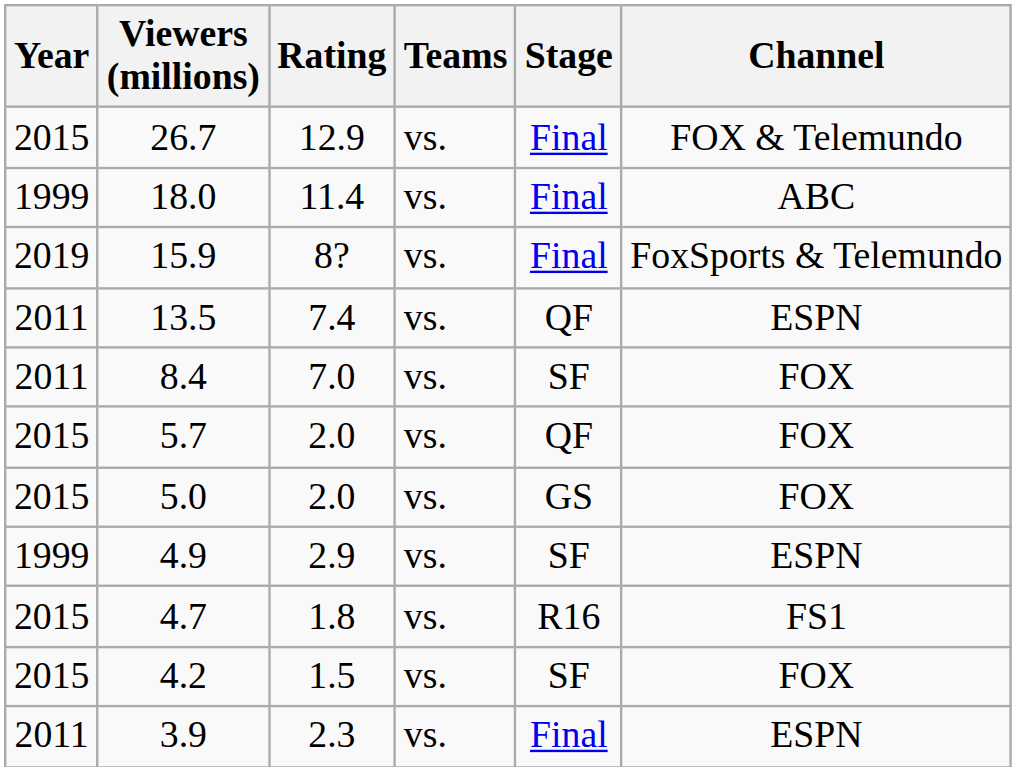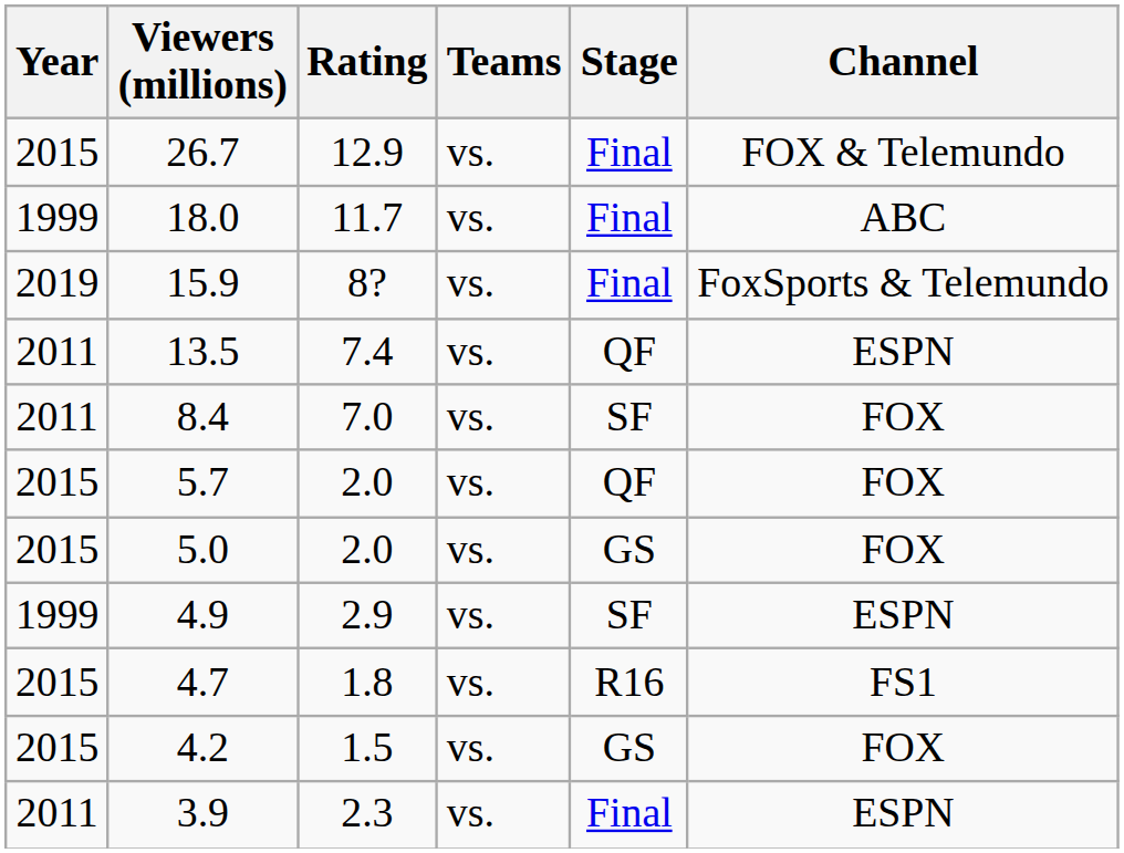 <table class="wikitable sortable"  style="text-align: center;">
 <tr>
 <th>Year</th>
 <th>Viewers <br> (millions)</th>
 <th>Rating</th>
 <th>Teams</th>
 <th>Stage</th>
 <th>Channel</th>
 </tr>
 <tr>
 <td>2015</td>
 <td>26.7</td>
 <td>12.9</td>
 <td align=left> vs. </td>
 <td><a href='#'>Final</a></td>
 <td>FOX & Telemundo</td>
 </tr>
 <tr>
 <td>1999</td>
 <td>18.0</td>
-<td>11.4</td>
+<td>11.7</td>
 <td align=left> vs. </td>
 <td><a href='#'>Final</a></td>
 <td>ABC</td>
 </tr>
 <tr>
 <td>2019</td>
 <td>15.9</td>
 <td>8?</td>
 <td align=left> vs. </td>
 <td><a href='#'>Final</a></td>
 <td>FoxSports & Telemundo</td>
 </tr>
 <tr>
 <td>2011</td>
 <td>13.5</td>
 <td>7.4</td>
 <td align=left> vs. </td>
 <td>QF</td>
 <td>ESPN</td>
 </tr>
 <tr>
 <td>2011</td>
 <td>8.4</td>
 <td>7.0</td>
 <td align=left> vs. </td>
 <td>SF</td>
 <td>FOX</td>
 </tr>
 <tr>
 <td>2015</td>
 <td>5.7</td>
 <td>2.0</td>
 <td align=left> vs. </td>
 <td>QF</td>
 <td>FOX</td>
 </tr>
 <tr>
 <td>2015</td>
 <td>5.0</td>
 <td>2.0</td>
 <td align=left> vs. </td>
 <td>GS</td>
 <td>FOX</td>
 </tr>
 <tr>
 <td>1999</td>
 <td>4.9</td>
 <td>2.9</td>
 <td align=left> vs. </td>
 <td>SF</td>
 <td>ESPN</td>
 </tr>
 <tr>
 <td>2015</td>
 <td>4.7</td>
 <td>1.8</td>
 <td align=left> vs. </td>
 <td>R16</td>
 <td>FS1</td>
 </tr>
 <tr>
 <td>2015</td>
 <td>4.2</td>
 <td>1.5</td>
 <td align=left> vs. </td>
-<td>SF</td>
+<td>GS</td>
 <td>FOX</td>
 </tr>
 <tr>
 <td>2011</td>
 <td>3.9</td>
 <td>2.3</td>
 <td align=left> vs. </td>
 <td><a href='#'>Final</a></td>
 <td>ESPN</td>
 </tr>
 </table>
